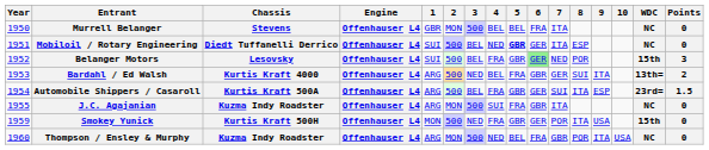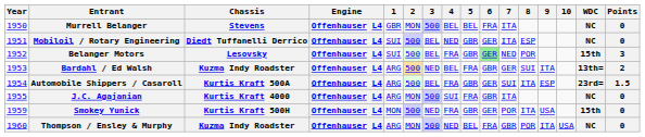 <table class="wikitable" style="text-align:center; font-size:90%">
 <tr>
 <th>Year</th>
 <th>Entrant</th>
 <th>Chassis</th>
 <th>Engine</th>
 <th>1</th>
 <th>2</th>
 <th>3</th>
 <th>4</th>
 <th>5</th>
 <th>6</th>
 <th>7</th>
 <th>8</th>
 <th>9</th>
 <th>10</th>
 <th>WDC</th>
 <th>Points</th>
 </tr>
 <tr>
 <td><a href='#'>1950</a></td>
 <th>Murrell Belanger</th>
 <th><a href='#'>Stevens</a></th>
 <th><a href='#'>Offenhauser</a> <a href='#'>L4</a></th>
 <td><a href='#'>GBR</a></td>
 <td><a href='#'>MON</a></td>
 <td style="background:#CFCFFF;"><a href='#'>500</a><br></td>
 <td><a href='#'>BEL</a></td>
 <td><a href='#'>BEL</a></td>
 <td><a href='#'>FRA</a></td>
 <td><a href='#'>ITA</a></td>
 <td></td>
 <td></td>
 <td></td>
 <th>NC</th>
 <th>0</th>
 </tr>
 <tr>
 <td><a href='#'>1951</a></td>
 <th><a href='#'>Mobiloil</a> / Rotary Engineering</th>
 <th><a href='#'>Diedt</a> Tuffanelli Derrico</th>
 <th><a href='#'>Offenhauser</a> <a href='#'>L4</a></th>
 <td><a href='#'>SUI</a></td>
 <td style="background:#CFCFFF;"><a href='#'>500</a><br></td>
 <td><a href='#'>BEL</a></td>
 <td><a href='#'>NED</a></td>
-<td><strong><a href='#'>GBR</a></strong></td>
+<td><a href='#'>GBR</a></td>
 <td><a href='#'>GER</a></td>
 <td><a href='#'>ITA</a></td>
 <td><a href='#'>ESP</a></td>
 <td></td>
 <td></td>
 <th>NC</th>
 <th>0</th>
 </tr>
 <tr>
 <td><a href='#'>1952</a></td>
 <th>Belanger Motors</th>
 <th><a href='#'>Lesovsky</a></th>
 <th><a href='#'>Offenhauser</a> <a href='#'>L4</a></th>
 <td><a href='#'>SUI</a></td>
 <td style="background:#DFFFDF;"><a href='#'>500</a><br></td>
 <td><a href='#'>BEL</a></td>
 <td><a href='#'>FRA</a></td>
 <td><a href='#'>GBR</a></td>
 <td style="background: lightgreen;"><a href='#'>GER</a></td>
 <td><a href='#'>NED</a></td>
 <td><a href='#'>POR</a></td>
 <td></td>
 <td></td>
 <th>15th</th>
 <th>3</th>
 </tr>
 <tr>
 <td><a href='#'>1953</a></td>
 <th><a href='#'>Bardahl</a> / Ed Walsh</th>
-<th><a href='#'>Kurtis Kraft</a> 4000</th>
+<th><a href='#'>Kuzma</a> Indy Roadster</th>
 <th><a href='#'>Offenhauser</a> <a href='#'>L4</a></th>
 <td><a href='#'>ARG</a></td>
 <td style="background:#FFDF9F;"><a href='#'>500</a><br></td>
 <td><a href='#'>NED</a></td>
 <td><a href='#'>BEL</a></td>
 <td><a href='#'>FRA</a></td>
 <td><a href='#'>GBR</a></td>
 <td><a href='#'>GER</a></td>
 <td><a href='#'>SUI</a></td>
 <td><a href='#'>ITA</a></td>
 <td></td>
 <th>13th=</th>
 <th>2</th>
 </tr>
 <tr>
 <td><a href='#'>1954</a></td>
 <th>Automobile Shippers / Casaroll</th>
 <th><a href='#'>Kurtis Kraft</a> 500A</th>
 <th><a href='#'>Offenhauser</a> <a href='#'>L4</a></th>
 <td><a href='#'>ARG</a></td>
 <td style="background:#DFFFDF;"><a href='#'>500</a><br></td>
 <td><a href='#'>BEL</a></td>
 <td><a href='#'>FRA</a></td>
 <td><a href='#'>GBR</a></td>
 <td><a href='#'>GER</a></td>
 <td><a href='#'>SUI</a></td>
 <td><a href='#'>ITA</a></td>
 <td><a href='#'>ESP</a></td>
 <td></td>
 <th>23rd=</th>
 <th>1.5</th>
 </tr>
 <tr>
 <td><a href='#'>1955</a></td>
 <th><a href='#'>J.C. Agajanian</a></th>
-<th><a href='#'>Kuzma</a> Indy Roadster</th>
+<th><a href='#'>Kurtis Kraft</a> 4000</th>
 <th><a href='#'>Offenhauser</a> <a href='#'>L4</a></th>
 <td><a href='#'>ARG</a></td>
 <td><a href='#'>MON</a></td>
 <td style="background:#CFCFFF;"><a href='#'>500</a><br></td>
 <td><a href='#'>SUI</a></td>
 <td><a href='#'>FRA</a></td>
 <td><a href='#'>GBR</a></td>
 <td><a href='#'>ITA</a></td>
 <td></td>
 <td></td>
 <td></td>
 <th>NC</th>
 <th>0</th>
 </tr>
 <tr>
 <td><a href='#'>1959</a></td>
 <th><a href='#'>Smokey Yunick</a></th>
 <th><a href='#'>Kurtis Kraft</a> 500H</th>
 <th><a href='#'>Offenhauser</a> <a href='#'>L4</a></th>
 <td><a href='#'>MON</a></td>
 <td style="background:#CFCFFF;"><a href='#'>500</a><br></td>
 <td><a href='#'>NED</a></td>
 <td><a href='#'>FRA</a></td>
 <td><a href='#'>GBR</a></td>
 <td><a href='#'>GER</a></td>
 <td><a href='#'>POR</a></td>
 <td><a href='#'>ITA</a></td>
 <td><a href='#'>USA</a></td>
 <td></td>
 <th>15th</th>
 <th>0</th>
 </tr>
 <tr>
 <td><a href='#'>1960</a></td>
 <th>Thompson / Ensley & Murphy</th>
 <th><a href='#'>Kuzma</a> Indy Roadster</th>
 <th><a href='#'>Offenhauser</a> <a href='#'>L4</a></th>
 <td><a href='#'>ARG</a></td>
 <td><a href='#'>MON</a></td>
 <td style="background:#CFCFFF;"><a href='#'>500</a><br></td>
 <td><a href='#'>NED</a></td>
 <td><a href='#'>BEL</a></td>
 <td><a href='#'>FRA</a></td>
 <td><a href='#'>GBR</a></td>
 <td><a href='#'>POR</a></td>
 <td><a href='#'>ITA</a></td>
 <td><a href='#'>USA</a></td>
 <th>NC</th>
 <th>0</th>
 </tr>
 </table>
